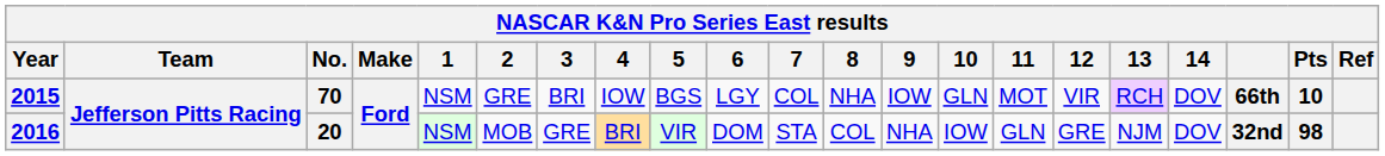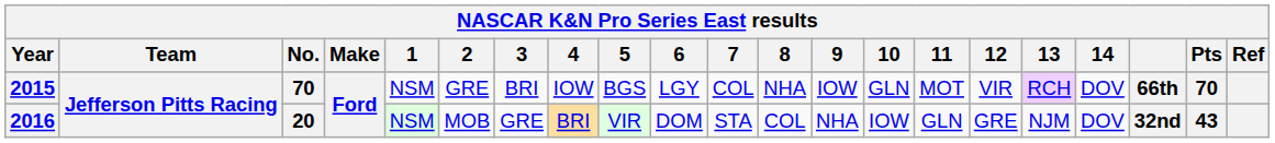 <table class="wikitable" style="text-align:center; font-size:75%">
 <tr>
 <th colspan=23><a href='#'>NASCAR K&N Pro Series East</a> results</th>
 </tr>
 <tr>
 <th>Year</th>
 <th>Team</th>
 <th>No.</th>
 <th>Make</th>
 <th>1</th>
 <th>2</th>
 <th>3</th>
 <th>4</th>
 <th>5</th>
 <th>6</th>
 <th>7</th>
 <th>8</th>
 <th>9</th>
 <th>10</th>
 <th>11</th>
 <th>12</th>
 <th>13</th>
 <th>14</th>
 <th></th>
 <th>Pts</th>
 <th>Ref</th>
 </tr>
 <tr>
 <th><a href='#'>2015</a></th>
 <th rowspan=2><a href='#'>Jefferson Pitts Racing</a></th>
 <th>70</th>
 <th rowspan=2><a href='#'>Ford</a></th>
 <td><a href='#'>NSM</a></td>
 <td><a href='#'>GRE</a></td>
 <td><a href='#'>BRI</a></td>
 <td><a href='#'>IOW</a></td>
 <td><a href='#'>BGS</a></td>
 <td><a href='#'>LGY</a></td>
 <td><a href='#'>COL</a></td>
 <td><a href='#'>NHA</a></td>
 <td><a href='#'>IOW</a></td>
 <td><a href='#'>GLN</a></td>
 <td><a href='#'>MOT</a></td>
 <td><a href='#'>VIR</a></td>
 <td style="background:#EFCFFF;"><a href='#'>RCH</a><br></td>
 <td><a href='#'>DOV</a></td>
 <th>66th</th>
-<th>10</th>
+<th>70</th>
 <th></th>
 </tr>
 <tr>
 <th><a href='#'>2016</a></th>
 <th>20</th>
 <td style="background:#DFFFDF;"><a href='#'>NSM</a><br></td>
 <td><a href='#'>MOB</a></td>
 <td><a href='#'>GRE</a></td>
 <td style="background:#FFDF9F;"><a href='#'>BRI</a><br></td>
 <td style="background:#DFFFDF;"><a href='#'>VIR</a><br></td>
 <td><a href='#'>DOM</a></td>
 <td><a href='#'>STA</a></td>
 <td><a href='#'>COL</a></td>
 <td><a href='#'>NHA</a></td>
 <td><a href='#'>IOW</a></td>
 <td><a href='#'>GLN</a></td>
 <td><a href='#'>GRE</a></td>
 <td><a href='#'>NJM</a></td>
 <td><a href='#'>DOV</a></td>
 <th>32nd</th>
-<th>98</th>
+<th>43</th>
 <th></th>
 </tr>
 </table>
